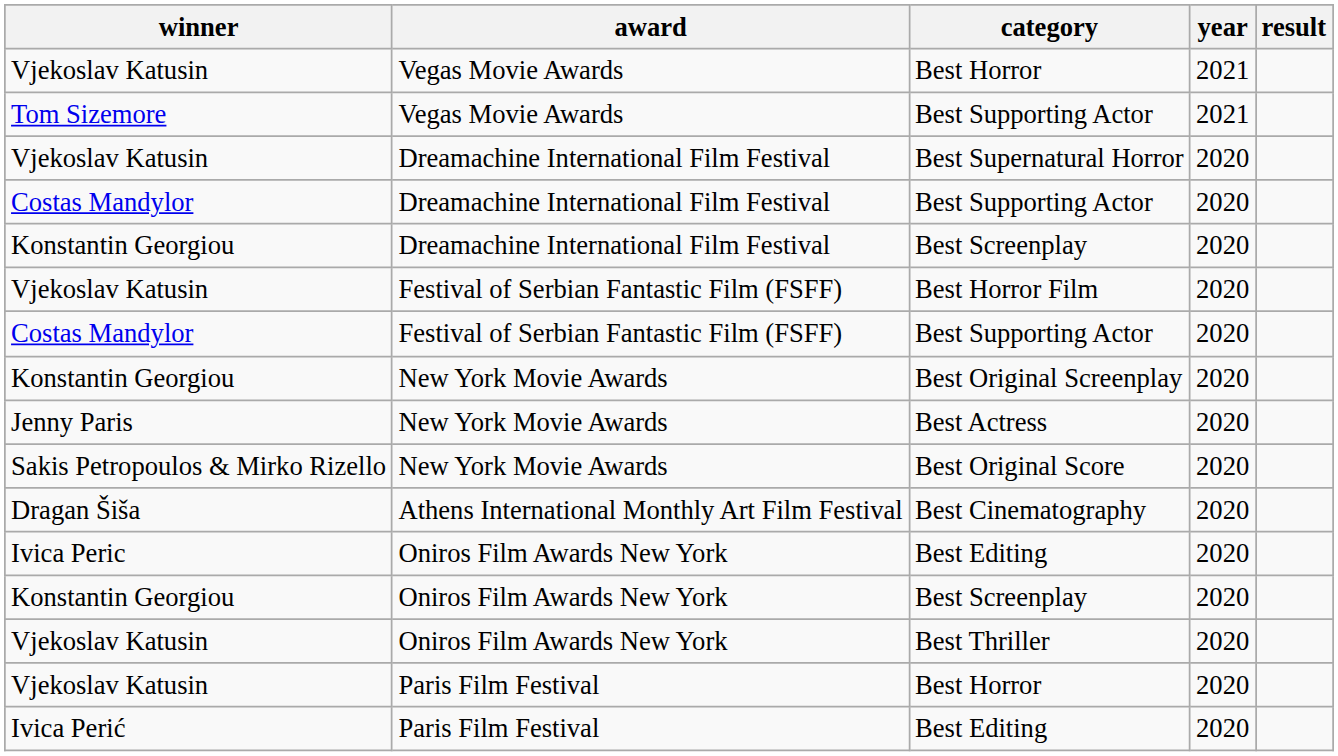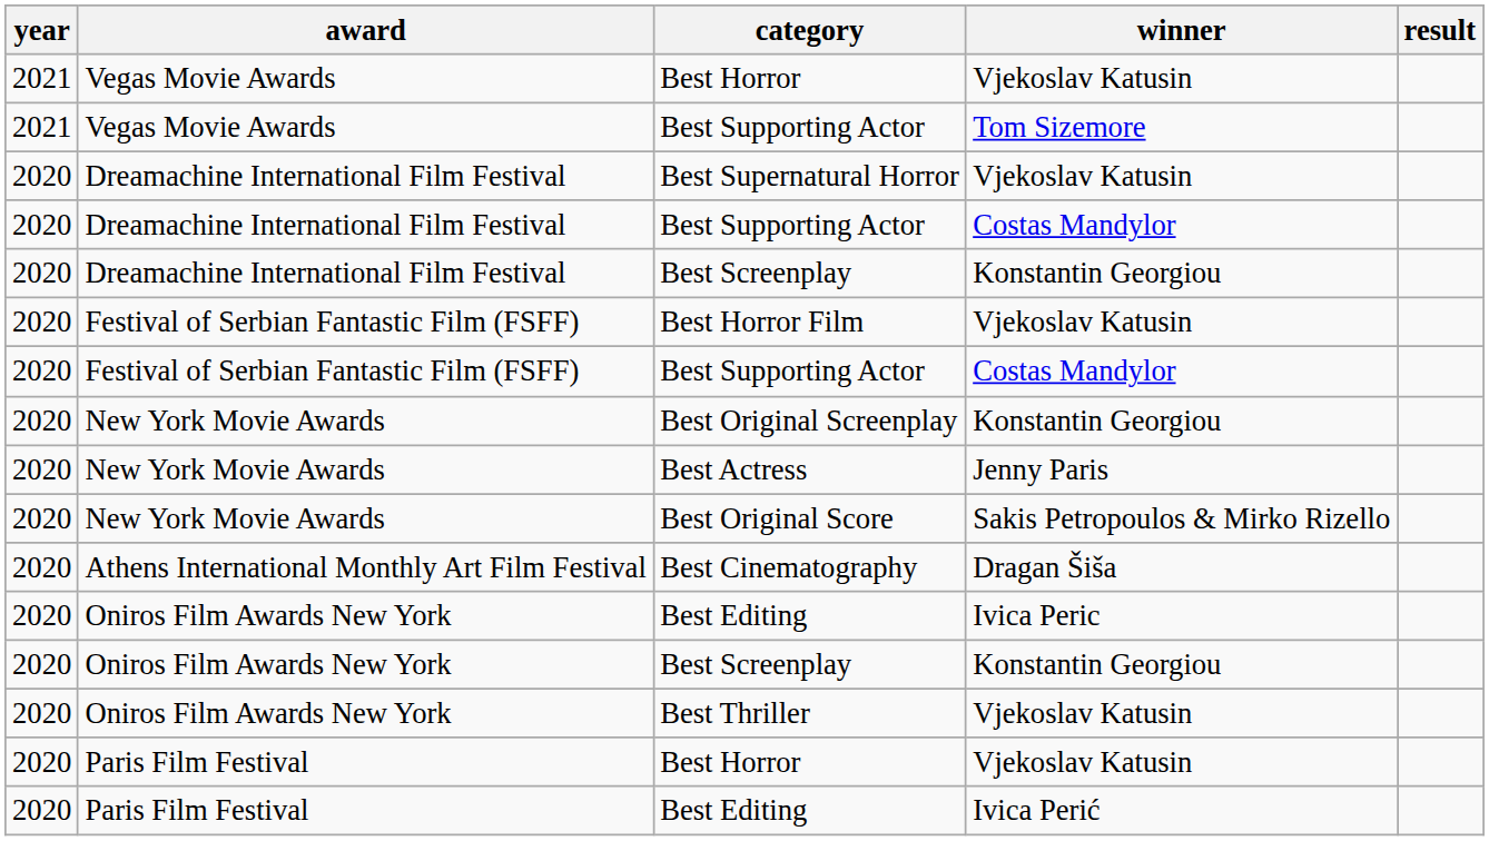 <table class="wikitable sortable" style="font-size:95%;">
 <tr>
-<th>winner</th>
+<th>year</th>
 <th>award</th>
 <th>category</th>
-<th>year</th>
+<th>winner</th>
 <th>result</th>
 </tr>
 <tr>
-<td>Vjekoslav Katusin</td>
+<td>2021</td>
 <td>Vegas Movie Awards</td>
 <td>Best Horror</td>
-<td>2021</td>
+<td>Vjekoslav Katusin</td>
 <td></td>
 </tr>
 <tr>
-<td><a href='#'>Tom Sizemore</a></td>
+<td>2021</td>
 <td>Vegas Movie Awards</td>
 <td>Best Supporting Actor</td>
-<td>2021</td>
+<td><a href='#'>Tom Sizemore</a></td>
 <td></td>
 </tr>
 <tr>
-<td>Vjekoslav Katusin</td>
+<td>2020</td>
 <td>Dreamachine International Film Festival</td>
 <td>Best Supernatural Horror</td>
-<td>2020</td>
+<td>Vjekoslav Katusin</td>
 <td></td>
 </tr>
 <tr>
-<td><a href='#'>Costas Mandylor</a></td>
+<td>2020</td>
 <td>Dreamachine International Film Festival</td>
 <td>Best Supporting Actor</td>
-<td>2020</td>
+<td><a href='#'>Costas Mandylor</a></td>
 <td></td>
 </tr>
 <tr>
-<td>Konstantin Georgiou</td>
+<td>2020</td>
 <td>Dreamachine International Film Festival</td>
 <td>Best Screenplay</td>
-<td>2020</td>
+<td>Konstantin Georgiou</td>
 <td></td>
 </tr>
 <tr>
-<td>Vjekoslav Katusin</td>
+<td>2020</td>
 <td>Festival of Serbian Fantastic Film (FSFF)</td>
 <td>Best Horror Film</td>
-<td>2020</td>
+<td>Vjekoslav Katusin</td>
 <td></td>
 </tr>
 <tr>
-<td><a href='#'>Costas Mandylor</a></td>
+<td>2020</td>
 <td>Festival of Serbian Fantastic Film (FSFF)</td>
 <td>Best Supporting Actor</td>
-<td>2020</td>
+<td><a href='#'>Costas Mandylor</a></td>
 <td></td>
 </tr>
 <tr>
-<td>Konstantin Georgiou</td>
+<td>2020</td>
 <td>New York Movie Awards</td>
 <td>Best Original Screenplay</td>
-<td>2020</td>
+<td>Konstantin Georgiou</td>
 <td></td>
 </tr>
 <tr>
-<td>Jenny Paris</td>
+<td>2020</td>
 <td>New York Movie Awards</td>
 <td>Best Actress</td>
-<td>2020</td>
+<td>Jenny Paris</td>
 <td></td>
 </tr>
 <tr>
-<td>Sakis Petropoulos & Mirko Rizello</td>
+<td>2020</td>
 <td>New York Movie Awards</td>
 <td>Best Original Score</td>
-<td>2020</td>
+<td>Sakis Petropoulos & Mirko Rizello</td>
 <td></td>
 </tr>
 <tr>
-<td>Dragan Šiša</td>
+<td>2020</td>
 <td>Athens International Monthly Art Film Festival</td>
 <td>Best Cinematography</td>
-<td>2020</td>
+<td>Dragan Šiša</td>
 <td></td>
 </tr>
 <tr>
-<td>Ivica Peric</td>
+<td>2020</td>
 <td>Oniros Film Awards New York</td>
 <td>Best Editing</td>
-<td>2020</td>
+<td>Ivica Peric</td>
 <td></td>
 </tr>
 <tr>
-<td>Konstantin Georgiou</td>
+<td>2020</td>
 <td>Oniros Film Awards New York</td>
 <td>Best Screenplay</td>
-<td>2020</td>
+<td>Konstantin Georgiou</td>
 <td></td>
 </tr>
 <tr>
-<td>Vjekoslav Katusin</td>
+<td>2020</td>
 <td>Oniros Film Awards New York</td>
 <td>Best Thriller</td>
-<td>2020</td>
+<td>Vjekoslav Katusin</td>
 <td></td>
 </tr>
 <tr>
-<td>Vjekoslav Katusin</td>
+<td>2020</td>
 <td>Paris Film Festival</td>
 <td>Best Horror</td>
-<td>2020</td>
+<td>Vjekoslav Katusin</td>
 <td></td>
 </tr>
 <tr>
-<td>Ivica Perić</td>
+<td>2020</td>
 <td>Paris Film Festival</td>
 <td>Best Editing</td>
-<td>2020</td>
+<td>Ivica Perić</td>
 <td></td>
 </tr>
 </table>
